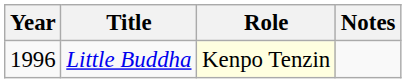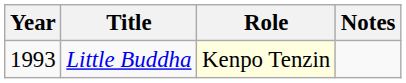 <table class="wikitable">
 <tr>
 <th>Year</th>
 <th>Title</th>
 <th>Role</th>
 <th>Notes</th>
 </tr>
 <tr>
-<td>1996</td>
+<td>1993</td>
 <td><em><a href='#'>Little Buddha</a></em></td>
 <td style="background: lightyellow;">Kenpo Tenzin</td>
 <td></td>
 </tr>
 </table>
